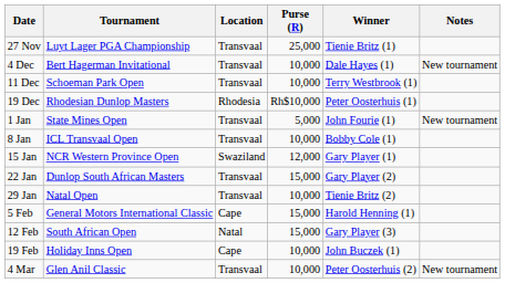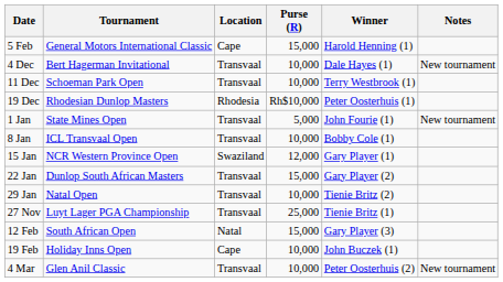 <table class="wikitable" style="font-size:95%">
 <tr>
 <th>Date</th>
 <th>Tournament</th>
 <th>Location</th>
 <th>Purse<br>(<a href='#'>R</a>)</th>
 <th>Winner</th>
 <th>Notes</th>
 </tr>
 <tr>
-<td>27 Nov</td>
-<td><a href='#'>Luyt Lager PGA Championship</a></td>
-<td>Transvaal</td>
-<td align=right>25,000</td>
-<td> <a href='#'>Tienie Britz</a> (1)</td>
+<td>5 Feb</td>
+<td><a href='#'>General Motors International Classic</a></td>
+<td>Cape</td>
+<td align=right>15,000</td>
+<td> <a href='#'>Harold Henning</a> (1)</td>
 <td></td>
 </tr>
 <tr>
 <td>4 Dec</td>
 <td><a href='#'>Bert Hagerman Invitational</a></td>
 <td>Transvaal</td>
 <td align=right>10,000</td>
 <td> <a href='#'>Dale Hayes</a> (1)</td>
 <td>New tournament</td>
 </tr>
 <tr>
 <td>11 Dec</td>
 <td><a href='#'>Schoeman Park Open</a></td>
 <td>Transvaal</td>
 <td align=right>10,000</td>
 <td> <a href='#'>Terry Westbrook</a> (1)</td>
 <td></td>
 </tr>
 <tr>
 <td>19 Dec</td>
 <td><a href='#'>Rhodesian Dunlop Masters</a></td>
 <td>Rhodesia</td>
 <td align=right>Rh$10,000</td>
 <td> <a href='#'>Peter Oosterhuis</a> (1)</td>
 <td></td>
 </tr>
 <tr>
 <td>1 Jan</td>
 <td><a href='#'>State Mines Open</a></td>
 <td>Transvaal</td>
 <td align=right>5,000</td>
 <td> <a href='#'>John Fourie</a> (1)</td>
 <td>New tournament</td>
 </tr>
 <tr>
 <td>8 Jan</td>
 <td><a href='#'>ICL Transvaal Open</a></td>
 <td>Transvaal</td>
 <td align=right>10,000</td>
 <td> <a href='#'>Bobby Cole</a> (1)</td>
 <td></td>
 </tr>
 <tr>
 <td>15 Jan</td>
 <td><a href='#'>NCR Western Province Open</a></td>
 <td>Swaziland</td>
 <td align=right>12,000</td>
 <td> <a href='#'>Gary Player</a> (1)</td>
 <td></td>
 </tr>
 <tr>
 <td>22 Jan</td>
 <td><a href='#'>Dunlop South African Masters</a></td>
 <td>Transvaal</td>
 <td align=right>15,000</td>
 <td> <a href='#'>Gary Player</a> (2)</td>
 <td></td>
 </tr>
 <tr>
 <td>29 Jan</td>
 <td><a href='#'>Natal Open</a></td>
 <td>Transvaal</td>
 <td align=right>10,000</td>
 <td> <a href='#'>Tienie Britz</a> (2)</td>
 <td></td>
 </tr>
 <tr>
-<td>5 Feb</td>
-<td><a href='#'>General Motors International Classic</a></td>
-<td>Cape</td>
-<td align=right>15,000</td>
-<td> <a href='#'>Harold Henning</a> (1)</td>
+<td>27 Nov</td>
+<td><a href='#'>Luyt Lager PGA Championship</a></td>
+<td>Transvaal</td>
+<td align=right>25,000</td>
+<td> <a href='#'>Tienie Britz</a> (1)</td>
 <td></td>
 </tr>
 <tr>
 <td>12 Feb</td>
 <td><a href='#'>South African Open</a></td>
 <td>Natal</td>
 <td align=right>15,000</td>
 <td> <a href='#'>Gary Player</a> (3)</td>
 <td></td>
 </tr>
 <tr>
 <td>19 Feb</td>
 <td><a href='#'>Holiday Inns Open</a></td>
 <td>Cape</td>
 <td align=right>10,000</td>
 <td> <a href='#'>John Buczek</a> (1)</td>
 <td></td>
 </tr>
 <tr>
 <td>4 Mar</td>
 <td><a href='#'>Glen Anil Classic</a></td>
 <td>Transvaal</td>
 <td align=right>10,000</td>
 <td> <a href='#'>Peter Oosterhuis</a> (2)</td>
 <td>New tournament</td>
 </tr>
 </table>
